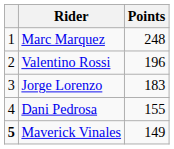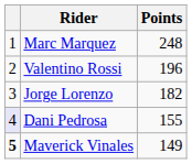 <table class="wikitable" style="font-size: 95%;">
 <tr>
 <th></th>
 <th>Rider</th>
 <th>Points</th>
 </tr>
 <tr>
 <td align=center>1</td>
 <td> <a href='#'>Marc Marquez</a></td>
 <td align=right>248</td>
 </tr>
 <tr>
 <td align=center>2</td>
 <td> <a href='#'>Valentino Rossi</a></td>
 <td align=right>196</td>
 </tr>
 <tr>
 <td align=center>3</td>
 <td> <a href='#'>Jorge Lorenzo</a></td>
-<td align=right>183</td>
+<td align=right>182</td>
 </tr>
 <tr>
-<td align=center>4</td>
+<td align=center style="background: lavender;">4</td>
 <td> <a href='#'>Dani Pedrosa</a></td>
 <td align=right>155</td>
 </tr>
 <tr>
 <td align=center><strong>5</strong></td>
 <td> <a href='#'>Maverick Vinales</a></td>
 <td align=right>149</td>
 </tr>
 </table>
